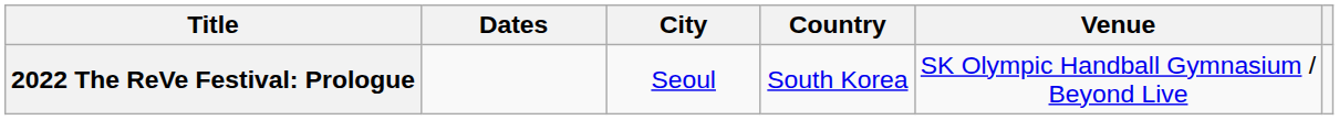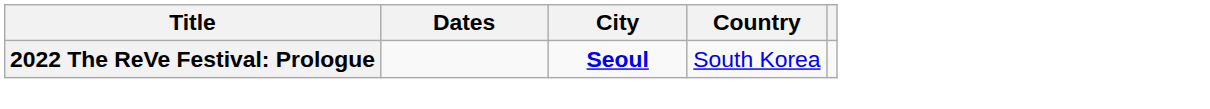 <table class="wikitable plainrowheaders" style="text-align:center;">
 <tr>
 <th scope="col">Title</th>
 <th scope="col" width="110">Dates</th>
 <th scope="col" width="90">City</th>
 <th scope="col" width="90">Country</th>
-<th scope="col">Venue</th>
 <th scope="col"></th>
 </tr>
 <tr>
 <th scope="row">2022 The ReVe Festival: Prologue</th>
 <td></td>
-<td><a href='#'>Seoul</a></td>
+<td><strong><a href='#'>Seoul</a></strong></td>
 <td><a href='#'>South Korea</a></td>
-<td><a href='#'>SK Olympic Handball Gymnasium</a> /<br><a href='#'>Beyond Live</a></td>
 <td></td>
 </tr>
 </table>
